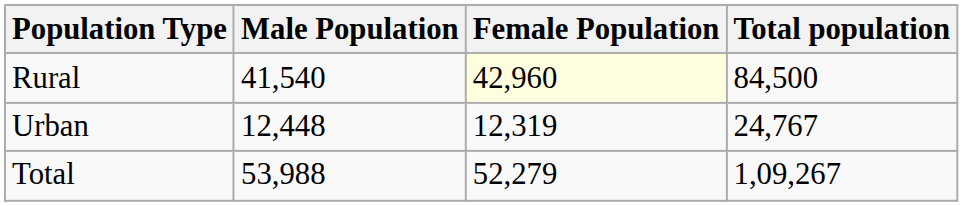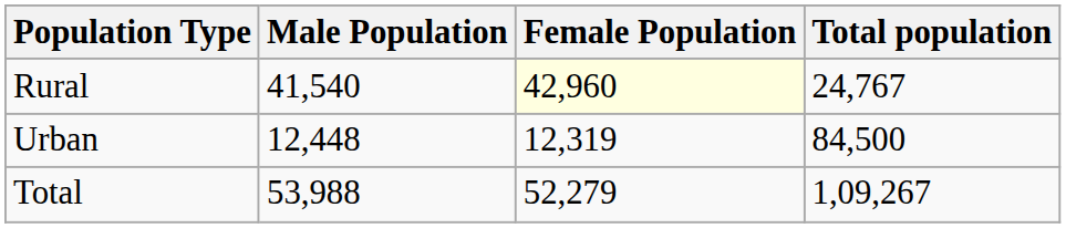 <table class="wikitable">
 <tr>
 <th>Population Type</th>
 <th>Male Population</th>
 <th>Female Population</th>
 <th>Total population</th>
 </tr>
 <tr>
 <td>Rural</td>
 <td>41,540</td>
 <td style="background: lightyellow;">42,960</td>
-<td>84,500</td>
+<td>24,767</td>
 </tr>
 <tr>
 <td>Urban</td>
 <td>12,448</td>
 <td>12,319</td>
-<td>24,767</td>
+<td>84,500</td>
 </tr>
 <tr>
 <td>Total</td>
 <td>53,988</td>
 <td>52,279</td>
 <td>1,09,267</td>
 </tr>
 </table>
